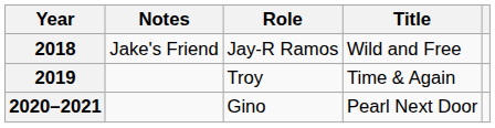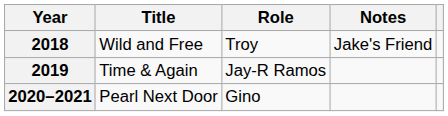 <table class="wikitable sortable plainrowheaders">
 <tr>
 <th scope="col">Year</th>
+<th scope="col">Title</th>
+<th scope="col">Role</th>
 <th scope="col">Notes</th>
-<th scope="col">Role</th>
-<th scope="col">Title</th>
 <th scope="col"></th>
 </tr>
 <tr>
 <th scope="row"><strong>2018</strong></th>
+<td>Wild and Free</td>
+<td>Troy</td>
 <td>Jake's Friend</td>
-<td>Jay-R Ramos</td>
-<td>Wild and Free</td>
 <td></td>
 </tr>
 <tr>
 <th scope="row">2019</th>
+<td>Time & Again</td>
+<td>Jay-R Ramos</td>
 <td></td>
-<td>Troy</td>
-<td>Time & Again</td>
 <td></td>
 </tr>
 <tr>
 <th scope="row">2020–2021</th>
+<td>Pearl Next Door</td>
+<td>Gino</td>
 <td></td>
-<td>Gino</td>
-<td>Pearl Next Door</td>
 <td></td>
 </tr>
 </table>
